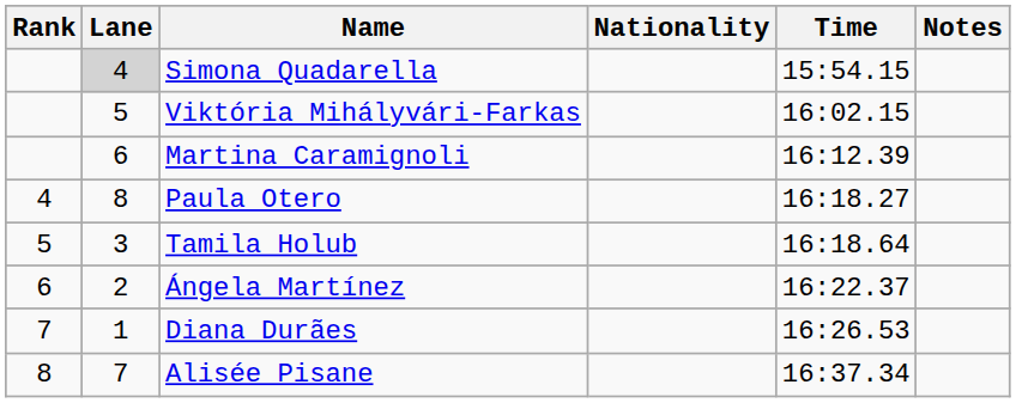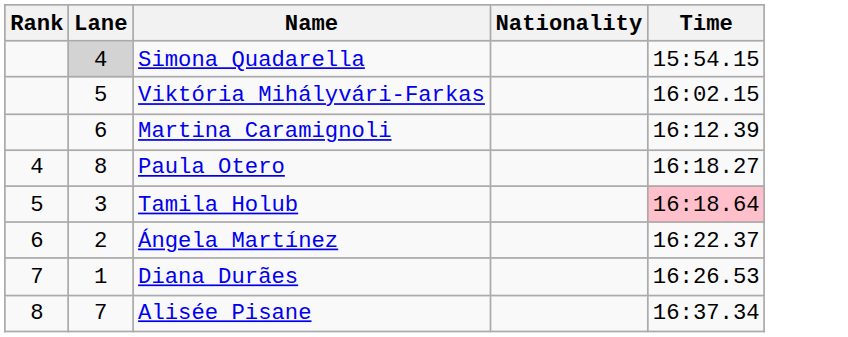 <table class="wikitable sortable" style="text-align:center">
 <tr>
 <th>Rank</th>
 <th>Lane</th>
 <th>Name</th>
 <th>Nationality</th>
 <th>Time</th>
-<th>Notes</th>
 </tr>
 <tr>
 <td></td>
 <td style="background: lightgrey;">4</td>
 <td align=left><a href='#'>Simona Quadarella</a></td>
 <td align=left></td>
 <td>15:54.15</td>
-<td></td>
 </tr>
 <tr>
 <td></td>
 <td>5</td>
 <td align=left><a href='#'>Viktória Mihályvári-Farkas</a></td>
 <td align=left></td>
 <td>16:02.15</td>
-<td></td>
 </tr>
 <tr>
 <td></td>
 <td>6</td>
 <td align=left><a href='#'>Martina Caramignoli</a></td>
 <td align=left></td>
 <td>16:12.39</td>
-<td></td>
 </tr>
 <tr>
 <td>4</td>
 <td>8</td>
 <td align=left><a href='#'>Paula Otero</a></td>
 <td align=left></td>
 <td>16:18.27</td>
-<td></td>
 </tr>
 <tr>
 <td>5</td>
 <td>3</td>
 <td align=left><a href='#'>Tamila Holub</a></td>
 <td align=left></td>
-<td>16:18.64</td>
-<td></td>
+<td style="background: pink;">16:18.64</td>
 </tr>
 <tr>
 <td>6</td>
 <td>2</td>
 <td align=left><a href='#'>Ángela Martínez</a></td>
 <td align=left></td>
 <td>16:22.37</td>
-<td></td>
 </tr>
 <tr>
 <td>7</td>
 <td>1</td>
 <td align=left><a href='#'>Diana Durães</a></td>
 <td align=left></td>
 <td>16:26.53</td>
-<td></td>
 </tr>
 <tr>
 <td>8</td>
 <td>7</td>
 <td align=left><a href='#'>Alisée Pisane</a></td>
 <td align=left></td>
 <td>16:37.34</td>
-<td></td>
 </tr>
 </table>
